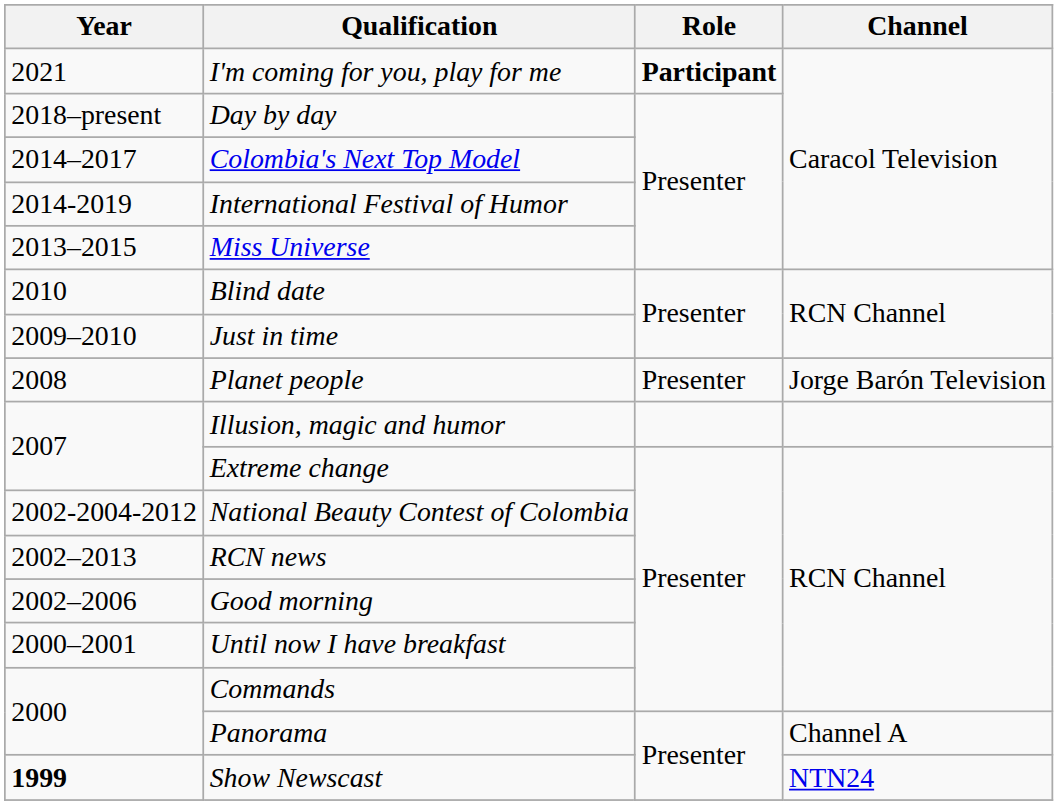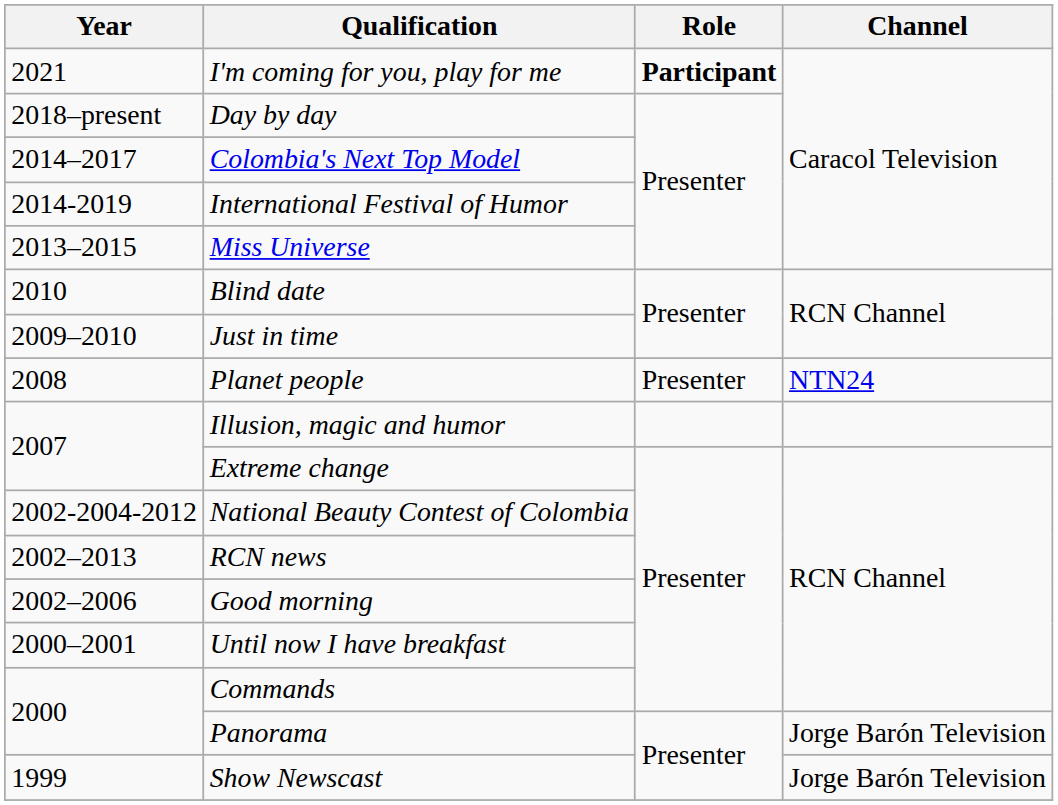 <table class="wikitable">
 <tr>
 <th>Year</th>
 <th>Qualification</th>
 <th>Role</th>
 <th>Channel</th>
 </tr>
 <tr>
 <td>2021</td>
 <td><em>I'm coming for you, play for me</em></td>
 <td><strong>Participant</strong></td>
 <td rowspan="5">Caracol Television</td>
 </tr>
 <tr>
 <td>2018–present</td>
 <td><em>Day by day</em></td>
 <td rowspan="4">Presenter</td>
 </tr>
 <tr>
 <td>2014–2017</td>
 <td><em><a href='#'>Colombia's Next Top Model</a></em></td>
 </tr>
 <tr>
 <td>2014-2019</td>
 <td><em>International Festival of Humor</em></td>
 </tr>
 <tr>
 <td>2013–2015</td>
 <td><em><a href='#'>Miss Universe</a></em></td>
 </tr>
 <tr>
 <td>2010</td>
 <td><em>Blind date</em></td>
 <td rowspan="2">Presenter</td>
 <td rowspan="2">RCN Channel</td>
 </tr>
 <tr>
 <td>2009–2010</td>
 <td><em>Just in time</em></td>
 </tr>
 <tr>
 <td>2008</td>
 <td><em>Planet people</em></td>
 <td>Presenter</td>
-<td>Jorge Barón Television</td>
+<td><a href='#'>NTN24</a></td>
 </tr>
 <tr>
 <td rowspan="2">2007</td>
 <td><em>Illusion, magic and humor</em></td>
 <td></td>
 <td></td>
 </tr>
 <tr>
 <td><em>Extreme change</em></td>
 <td rowspan="6">Presenter</td>
 <td rowspan="6">RCN Channel</td>
 </tr>
 <tr>
 <td>2002-2004-2012</td>
 <td><em>National Beauty Contest of Colombia</em></td>
 </tr>
 <tr>
 <td>2002–2013</td>
 <td><em>RCN news</em></td>
 </tr>
 <tr>
 <td>2002–2006</td>
 <td><em>Good morning</em></td>
 </tr>
 <tr>
 <td>2000–2001</td>
 <td><em>Until now I have breakfast</em></td>
 </tr>
 <tr>
 <td rowspan="2">2000</td>
 <td><em>Commands</em></td>
 </tr>
 <tr>
 <td><em>Panorama </em></td>
 <td rowspan="2">Presenter</td>
-<td>Channel A</td>
+<td>Jorge Barón Television</td>
 </tr>
 <tr>
-<td><strong>1999</strong></td>
+<td>1999</td>
 <td><em>Show Newscast</em></td>
-<td><a href='#'>NTN24</a></td>
+<td>Jorge Barón Television</td>
 </tr>
 </table>
